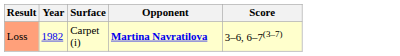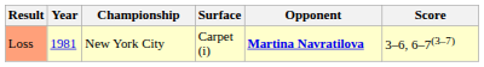 <table class='sortable wikitable'>
 <tr>
 <th style="width:40px">Result</th>
 <th style="width:35px">Year</th>
+<th style="width:130px">Championship</th>
 <th style="width:50px">Surface</th>
 <th style="width:160px">Opponent</th>
 <th style="width:110px" class="unsortable">Score</th>
 </tr>
 <tr style="background:#ffffcc;">
 <td style="background:#ffa07a;">Loss</td>
-<td><a href='#'>1982</a></td>
+<td><a href='#'>1981</a></td>
+<td>New York City</td>
 <td>Carpet (i)</td>
 <td><strong> <a href='#'>Martina Navratilova</a></strong></td>
 <td>3–6, 6–7<sup>(3–7)</sup></td>
 </tr>
 </table>
